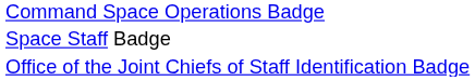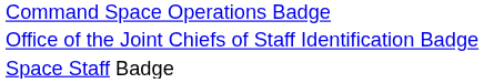 <table>
 <tr>
 <td></td>
 <td><a href='#'>Command Space Operations Badge</a></td>
 </tr>
 <tr>
 <td></td>
-<td><a href='#'>Space Staff</a> Badge</td>
+<td><a href='#'>Office of the Joint Chiefs of Staff Identification Badge</a></td>
 </tr>
 <tr>
 <td></td>
-<td><a href='#'>Office of the Joint Chiefs of Staff Identification Badge</a></td>
+<td><a href='#'>Space Staff</a> Badge</td>
 </tr>
 </table>
